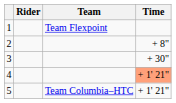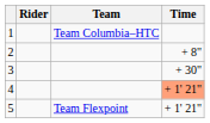 <table class="wikitable">
 <tr>
 <th></th>
 <th>Rider</th>
 <th>Team</th>
 <th>Time</th>
 </tr>
 <tr>
 <td>1</td>
 <td></td>
-<td><a href='#'>Team Flexpoint</a></td>
+<td><a href='#'>Team Columbia–HTC</a></td>
 <td align="right"></td>
 </tr>
 <tr>
 <td>2</td>
 <td></td>
 <td></td>
 <td align="right">+ 8"</td>
 </tr>
 <tr>
 <td>3</td>
 <td></td>
 <td></td>
 <td align="right">+ 30"</td>
 </tr>
 <tr>
 <td>4</td>
 <td></td>
 <td></td>
 <td align="right" style="background: lightsalmon;">+ 1' 21"</td>
 </tr>
 <tr>
 <td>5</td>
 <td></td>
-<td><a href='#'>Team Columbia–HTC</a></td>
+<td><a href='#'>Team Flexpoint</a></td>
 <td align="right">+ 1' 21"</td>
 </tr>
 </table>
